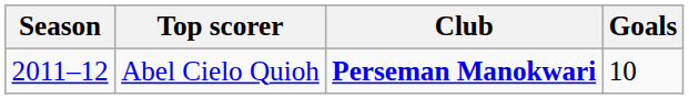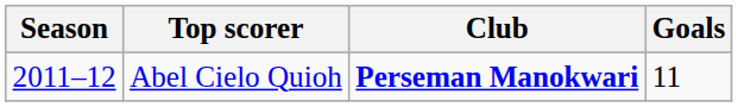 <table class="wikitable">
 <tr>
 <th>Season</th>
 <th>Top scorer</th>
 <th>Club</th>
 <th>Goals</th>
 </tr>
 <tr>
 <td><a href='#'>2011–12</a></td>
 <td> <a href='#'>Abel Cielo Quioh</a></td>
 <td><strong><a href='#'>Perseman Manokwari</a></strong></td>
-<td>10</td>
+<td>11</td>
 </tr>
 </table>
